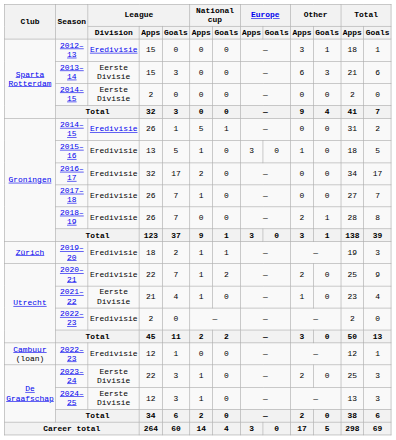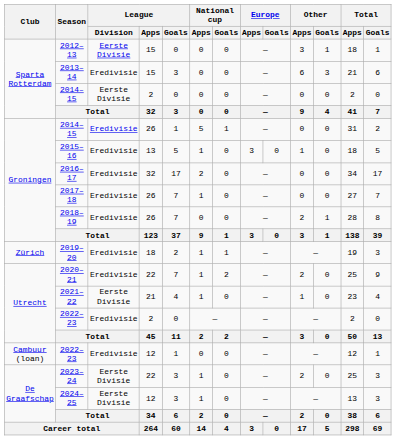 <table class="wikitable" style="text-align:center">
 <tr>
 <th rowspan="2">Club</th>
 <th rowspan="2">Season</th>
 <th colspan="3">League</th>
 <th colspan="2">National cup</th>
 <th colspan="2"><a href='#'>Europe</a></th>
 <th colspan="2">Other</th>
 <th colspan="2">Total</th>
 </tr>
 <tr>
 <th>Division</th>
 <th>Apps</th>
 <th>Goals</th>
 <th>Apps</th>
 <th>Goals</th>
 <th>Apps</th>
 <th>Goals</th>
 <th>Apps</th>
 <th>Goals</th>
 <th>Apps</th>
 <th>Goals</th>
 </tr>
 <tr>
 <td rowspan="4"><a href='#'>Sparta Rotterdam</a></td>
 <td><a href='#'>2012–13</a></td>
-<td><a href='#'>Eredivisie</a></td>
+<td><a href='#'>Eerste Divisie</a></td>
 <td>15</td>
 <td>0</td>
 <td>0</td>
 <td>0</td>
 <td colspan="2">—</td>
 <td>3</td>
 <td>1</td>
 <td>18</td>
 <td>1</td>
 </tr>
 <tr>
 <td><a href='#'>2013–14</a></td>
-<td>Eerste Divisie</td>
+<td>Eredivisie</td>
 <td>15</td>
 <td>3</td>
 <td>0</td>
 <td>0</td>
 <td colspan="2">—</td>
 <td>6</td>
 <td>3</td>
 <td>21</td>
 <td>6</td>
 </tr>
 <tr>
 <td><a href='#'>2014–15</a></td>
 <td>Eerste Divisie</td>
 <td>2</td>
 <td>0</td>
 <td>0</td>
 <td>0</td>
 <td colspan="2">—</td>
 <td>0</td>
 <td>0</td>
 <td>2</td>
 <td>0</td>
 </tr>
 <tr>
 <th colspan="2">Total</th>
 <th>32</th>
 <th>3</th>
 <th>0</th>
 <th>0</th>
 <th colspan="2">—</th>
 <th>9</th>
 <th>4</th>
 <th>41</th>
 <th>7</th>
 </tr>
 <tr>
 <td rowspan="6"><a href='#'>Groningen</a></td>
 <td><a href='#'>2014–15</a></td>
 <td><a href='#'>Eredivisie</a></td>
 <td>26</td>
 <td>1</td>
 <td>5</td>
 <td>1</td>
 <td colspan="2">—</td>
 <td>0</td>
 <td>0</td>
 <td>31</td>
 <td>2</td>
 </tr>
 <tr>
 <td><a href='#'>2015–16</a></td>
 <td>Eredivisie</td>
 <td>13</td>
 <td>5</td>
 <td>1</td>
 <td>0</td>
 <td>3</td>
 <td>0</td>
 <td>1</td>
 <td>0</td>
 <td>18</td>
 <td>5</td>
 </tr>
 <tr>
 <td><a href='#'>2016–17</a></td>
 <td>Eredivisie</td>
 <td>32</td>
 <td>17</td>
 <td>2</td>
 <td>0</td>
 <td colspan="2">—</td>
 <td>0</td>
 <td>0</td>
 <td>34</td>
 <td>17</td>
 </tr>
 <tr>
 <td><a href='#'>2017–18</a></td>
 <td>Eredivisie</td>
 <td>26</td>
 <td>7</td>
 <td>1</td>
 <td>0</td>
 <td colspan="2">—</td>
 <td>0</td>
 <td>0</td>
 <td>27</td>
 <td>7</td>
 </tr>
 <tr>
 <td><a href='#'>2018–19</a></td>
 <td>Eredivisie</td>
 <td>26</td>
 <td>7</td>
 <td>0</td>
 <td>0</td>
 <td colspan="2">—</td>
 <td>2</td>
 <td>1</td>
 <td>28</td>
 <td>8</td>
 </tr>
 <tr>
 <th colspan="2">Total</th>
 <th>123</th>
 <th>37</th>
 <th>9</th>
 <th>1</th>
 <th>3</th>
 <th>0</th>
 <th>3</th>
 <th>1</th>
 <th>138</th>
 <th>39</th>
 </tr>
 <tr>
 <td><a href='#'>Zürich</a></td>
 <td><a href='#'>2019–20</a></td>
 <td>Eredivisie</td>
 <td>18</td>
 <td>2</td>
 <td>1</td>
 <td>1</td>
 <td colspan="2">—</td>
 <td colspan="2">—</td>
 <td>19</td>
 <td>3</td>
 </tr>
 <tr>
 <td rowspan="4"><a href='#'>Utrecht</a></td>
 <td><a href='#'>2020–21</a></td>
 <td>Eredivisie</td>
 <td>22</td>
 <td>7</td>
 <td>1</td>
 <td>2</td>
 <td colspan="2">—</td>
 <td>2</td>
 <td>0</td>
 <td>25</td>
 <td>9</td>
 </tr>
 <tr>
 <td><a href='#'>2021–22</a></td>
 <td>Eerste Divisie</td>
 <td>21</td>
 <td>4</td>
 <td>1</td>
 <td>0</td>
 <td colspan="2">—</td>
 <td>1</td>
 <td>0</td>
 <td>23</td>
 <td>4</td>
 </tr>
 <tr>
 <td><a href='#'>2022–23</a></td>
 <td>Eredivisie</td>
 <td>2</td>
 <td>0</td>
 <td colspan="2">—</td>
 <td colspan="2">—</td>
 <td colspan="2">—</td>
 <td>2</td>
 <td>0</td>
 </tr>
 <tr>
 <th colspan="2">Total</th>
 <th>45</th>
 <th>11</th>
 <th>2</th>
 <th>2</th>
 <th colspan="2">—</th>
 <th>3</th>
 <th>0</th>
 <th>50</th>
 <th>13</th>
 </tr>
 <tr>
 <td><a href='#'>Cambuur</a> (loan)</td>
 <td><a href='#'>2022–23</a></td>
 <td>Eredivisie</td>
 <td>12</td>
 <td>1</td>
 <td>0</td>
 <td>0</td>
 <td colspan="2">—</td>
 <td colspan="2">—</td>
 <td>12</td>
 <td>1</td>
 </tr>
 <tr>
 <td rowspan="3"><a href='#'>De Graafschap</a></td>
 <td><a href='#'>2023–24</a></td>
 <td>Eerste Divisie</td>
 <td>22</td>
 <td>3</td>
 <td>1</td>
 <td>0</td>
 <td colspan="2">—</td>
 <td>2</td>
 <td>0</td>
 <td>25</td>
 <td>3</td>
 </tr>
 <tr>
 <td><a href='#'>2024–25</a></td>
 <td>Eerste Divisie</td>
 <td>12</td>
 <td>3</td>
 <td>1</td>
 <td>0</td>
 <td colspan="2">—</td>
 <td colspan="2">—</td>
 <td>13</td>
 <td>3</td>
 </tr>
 <tr>
 <th colspan="2">Total</th>
 <th>34</th>
 <th>6</th>
 <th>2</th>
 <th>0</th>
 <th colspan="2">—</th>
 <th>2</th>
 <th>0</th>
 <th>38</th>
 <th>6</th>
 </tr>
 <tr>
 <th colspan="3">Career total</th>
 <th>264</th>
 <th>60</th>
 <th>14</th>
 <th>4</th>
 <th>3</th>
 <th>0</th>
 <th>17</th>
 <th>5</th>
 <th>298</th>
 <th>69</th>
 </tr>
 </table>
